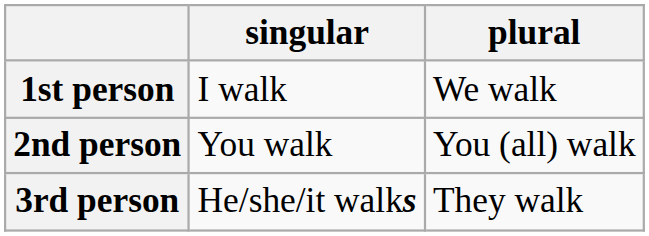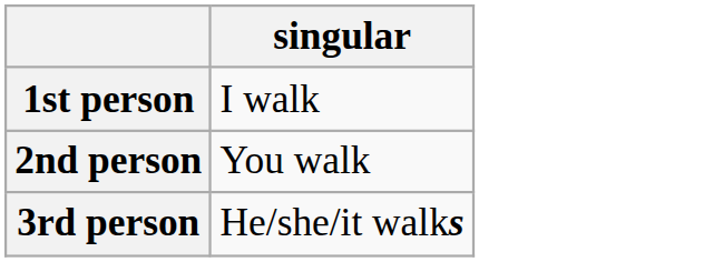 <table class="wikitable">
 <tr>
 <th></th>
 <th>singular</th>
-<th>plural</th>
 </tr>
 <tr>
 <th>1st person</th>
 <td>I walk</td>
-<td>We walk</td>
 </tr>
 <tr>
 <th>2nd person</th>
 <td>You walk</td>
-<td>You (all) walk</td>
 </tr>
 <tr>
 <th>3rd person</th>
 <td>He/she/it walk<strong><em>s</em></strong></td>
-<td>They walk</td>
 </tr>
 </table>
